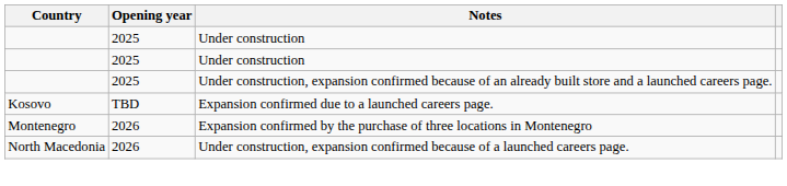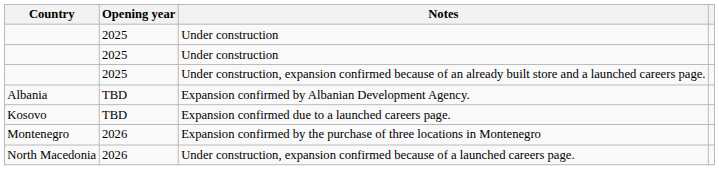 <table class="wikitable sortable">
 <tr>
 <th>Country</th>
 <th>Opening year</th>
 <th class="unsortable">Notes</th>
 <th></th>
 </tr>
 <tr>
 <td></td>
 <td>2025</td>
 <td>Under construction</td>
 <td></td>
 </tr>
 <tr>
 <td></td>
 <td>2025</td>
 <td>Under construction</td>
 <td></td>
 </tr>
 <tr>
 <td></td>
 <td>2025</td>
 <td>Under construction, expansion confirmed because of an already built store and a launched careers page.</td>
 <td></td>
 </tr>
 <tr>
+<td>Albania</td>
+<td>TBD</td>
+<td>Expansion confirmed by Albanian Development Agency.</td>
+<td></td>
+</tr>
+<tr>
 <td>Kosovo</td>
 <td>TBD</td>
 <td>Expansion confirmed due to a launched careers page.</td>
 <td></td>
 </tr>
 <tr>
 <td>Montenegro</td>
 <td>2026</td>
 <td>Expansion confirmed by the purchase of three locations in Montenegro</td>
 <td></td>
 </tr>
 <tr>
 <td>North Macedonia</td>
 <td>2026</td>
 <td>Under construction, expansion confirmed because of a launched careers page.</td>
 <td></td>
 </tr>
 </table>
